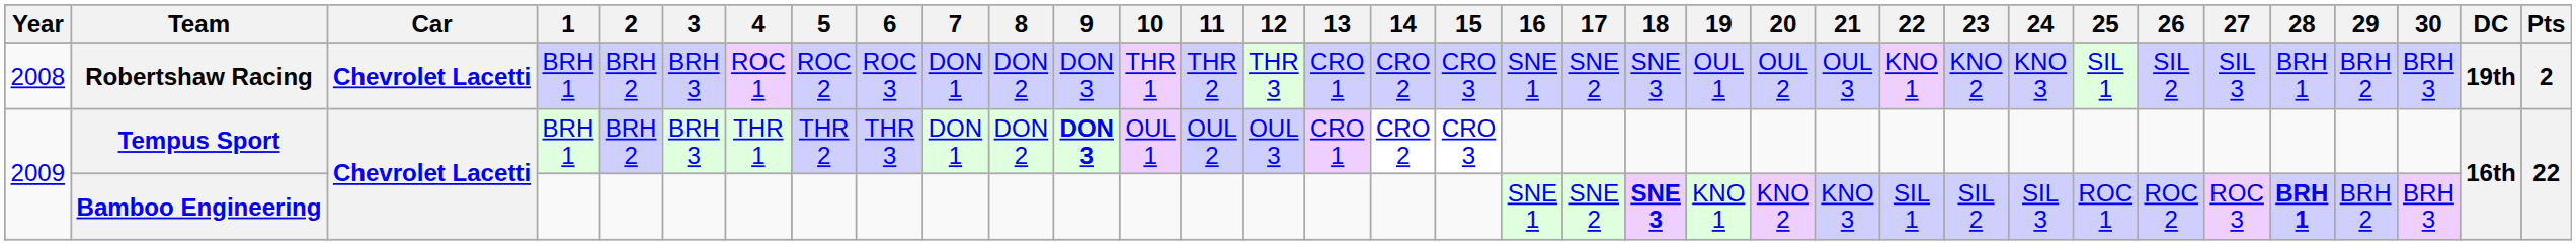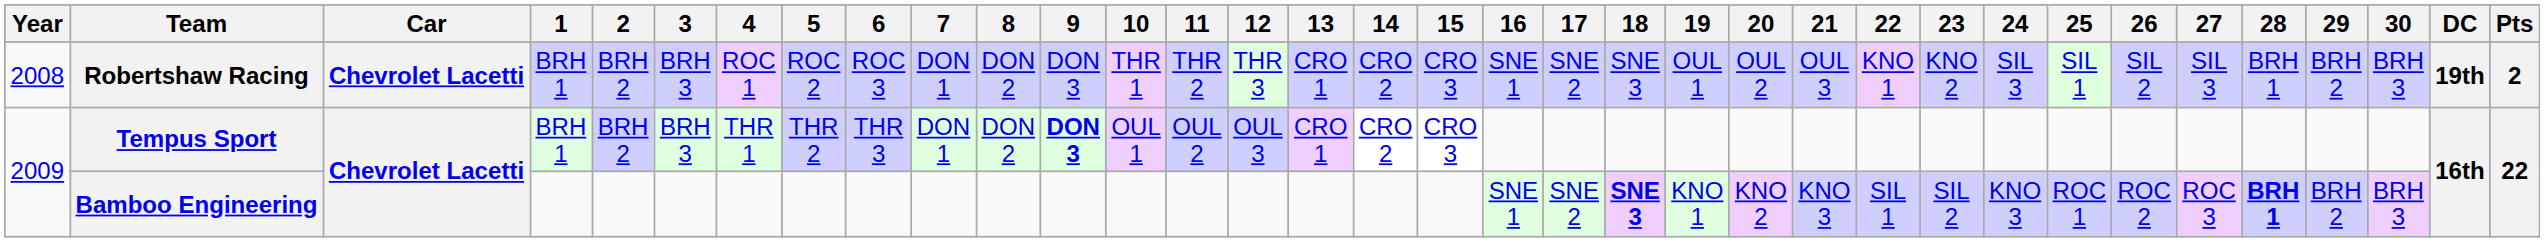 <table class="wikitable" style="text-align:center; font-size:85%">
 <tr>
 <th>Year</th>
 <th>Team</th>
 <th>Car</th>
 <th>1</th>
 <th>2</th>
 <th>3</th>
 <th>4</th>
 <th>5</th>
 <th>6</th>
 <th>7</th>
 <th>8</th>
 <th>9</th>
 <th>10</th>
 <th>11</th>
 <th>12</th>
 <th>13</th>
 <th>14</th>
 <th>15</th>
 <th>16</th>
 <th>17</th>
 <th>18</th>
 <th>19</th>
 <th>20</th>
 <th>21</th>
 <th>22</th>
 <th>23</th>
 <th>24</th>
 <th>25</th>
 <th>26</th>
 <th>27</th>
 <th>28</th>
 <th>29</th>
 <th>30</th>
 <th>DC</th>
 <th>Pts</th>
 </tr>
 <tr>
 <td><a href='#'>2008</a></td>
 <th nowrap>Robertshaw Racing</th>
 <th nowrap><a href='#'>Chevrolet Lacetti</a></th>
 <td style="background:#CFCFFF;"><a href='#'>BRH<br>1</a><br></td>
 <td style="background:#CFCFFF;"><a href='#'>BRH<br>2</a><br></td>
 <td style="background:#CFCFFF;"><a href='#'>BRH<br>3</a><br></td>
 <td style="background:#EFCFFF;"><a href='#'>ROC<br>1</a><br></td>
 <td style="background:#CFCFFF;"><a href='#'>ROC<br>2</a><br></td>
 <td style="background:#CFCFFF;"><a href='#'>ROC<br>3</a><br></td>
 <td style="background:#CFCFFF;"><a href='#'>DON<br>1</a><br></td>
 <td style="background:#CFCFFF;"><a href='#'>DON<br>2</a><br></td>
 <td style="background:#CFCFFF;"><a href='#'>DON<br>3</a><br></td>
 <td style="background:#EFCFFF;"><a href='#'>THR<br>1</a><br></td>
 <td style="background:#CFCFFF;"><a href='#'>THR<br>2</a><br></td>
 <td style="background:#DFFFDF;"><a href='#'>THR<br>3</a><br></td>
 <td style="background:#CFCFFF;"><a href='#'>CRO<br>1</a><br></td>
 <td style="background:#CFCFFF;"><a href='#'>CRO<br>2</a><br></td>
 <td style="background:#CFCFFF;"><a href='#'>CRO<br>3</a><br></td>
 <td style="background:#CFCFFF;"><a href='#'>SNE<br>1</a><br></td>
 <td style="background:#CFCFFF;"><a href='#'>SNE<br>2</a><br></td>
 <td style="background:#CFCFFF;"><a href='#'>SNE<br>3</a><br></td>
 <td style="background:#CFCFFF;"><a href='#'>OUL<br>1</a><br></td>
 <td style="background:#CFCFFF;"><a href='#'>OUL<br>2</a><br></td>
 <td style="background:#CFCFFF;"><a href='#'>OUL<br>3</a><br></td>
 <td style="background:#EFCFFF;"><a href='#'>KNO<br>1</a><br></td>
 <td style="background:#CFCFFF;"><a href='#'>KNO<br>2</a><br></td>
-<td style="background:#CFCFFF;"><a href='#'>KNO<br>3</a><br></td>
+<td style="background:#CFCFFF;"><a href='#'>SIL<br>3</a><br></td>
 <td style="background:#DFFFDF;"><a href='#'>SIL<br>1</a><br></td>
 <td style="background:#CFCFFF;"><a href='#'>SIL<br>2</a><br></td>
 <td style="background:#CFCFFF;"><a href='#'>SIL<br>3</a><br></td>
 <td style="background:#CFCFFF;"><a href='#'>BRH<br>1</a><br></td>
 <td style="background:#CFCFFF;"><a href='#'>BRH<br>2</a><br></td>
 <td style="background:#CFCFFF;"><a href='#'>BRH<br>3</a><br></td>
 <th>19th</th>
 <th>2</th>
 </tr>
 <tr>
 <td rowspan=2><a href='#'>2009</a></td>
 <th nowrap><a href='#'>Tempus Sport</a></th>
 <th rowspan=2 nowrap><a href='#'>Chevrolet Lacetti</a></th>
 <td style="background:#DFFFDF;"><a href='#'>BRH<br>1</a><br></td>
 <td style="background:#CFCFFF;"><a href='#'>BRH<br>2</a><br></td>
 <td style="background:#DFFFDF;"><a href='#'>BRH<br>3</a><br></td>
 <td style="background:#DFFFDF;"><a href='#'>THR<br>1</a><br></td>
 <td style="background:#CFCFFF;"><a href='#'>THR<br>2</a><br></td>
 <td style="background:#CFCFFF;"><a href='#'>THR<br>3</a><br></td>
 <td style="background:#DFFFDF;"><a href='#'>DON<br>1</a><br></td>
 <td style="background:#DFFFDF;"><a href='#'>DON<br>2</a><br></td>
 <td style="background:#DFFFDF;"><strong><a href='#'>DON<br>3</a></strong><br></td>
 <td style="background:#EFCFFF;"><a href='#'>OUL<br>1</a><br></td>
 <td style="background:#CFCFFF;"><a href='#'>OUL<br>2</a><br></td>
 <td style="background:#CFCFFF;"><a href='#'>OUL<br>3</a><br></td>
 <td style="background:#EFCFFF;"><a href='#'>CRO<br>1</a><br></td>
 <td style="background:#FFFFFF;"><a href='#'>CRO<br>2</a><br></td>
 <td style="background:#FFFFFF;"><a href='#'>CRO<br>3</a><br></td>
 <td></td>
 <td></td>
 <td></td>
 <td></td>
 <td></td>
 <td></td>
 <td></td>
 <td></td>
 <td></td>
 <td></td>
 <td></td>
 <td></td>
 <td></td>
 <td></td>
 <td></td>
 <th rowspan=2>16th</th>
 <th rowspan=2>22</th>
 </tr>
 <tr>
 <th nowrap><a href='#'>Bamboo Engineering</a></th>
 <td></td>
 <td></td>
 <td></td>
 <td></td>
 <td></td>
 <td></td>
 <td></td>
 <td></td>
 <td></td>
 <td></td>
 <td></td>
 <td></td>
 <td></td>
 <td></td>
 <td></td>
 <td style="background:#DFFFDF;"><a href='#'>SNE<br>1</a><br></td>
 <td style="background:#DFFFDF;"><a href='#'>SNE<br>2</a><br></td>
 <td style="background:#EFCFFF;"><strong><a href='#'>SNE<br>3</a></strong><br></td>
 <td style="background:#DFFFDF;"><a href='#'>KNO<br>1</a><br></td>
 <td style="background:#EFCFFF;"><a href='#'>KNO<br>2</a><br></td>
 <td style="background:#CFCFFF;"><a href='#'>KNO<br>3</a><br></td>
 <td style="background:#CFCFFF;"><a href='#'>SIL<br>1</a><br></td>
 <td style="background:#CFCFFF;"><a href='#'>SIL<br>2</a><br></td>
-<td style="background:#CFCFFF;"><a href='#'>SIL<br>3</a><br></td>
+<td style="background:#CFCFFF;"><a href='#'>KNO<br>3</a><br></td>
 <td style="background:#CFCFFF;"><a href='#'>ROC<br>1</a><br></td>
 <td style="background:#CFCFFF;"><a href='#'>ROC<br>2</a><br></td>
 <td style="background:#EFCFFF;"><a href='#'>ROC<br>3</a><br></td>
 <td style="background:#CFCFFF;"><strong><a href='#'>BRH<br>1</a><br></strong></td>
 <td style="background:#CFCFFF;"><a href='#'>BRH<br>2</a><br></td>
 <td style="background:#EFCFFF;"><a href='#'>BRH<br>3</a><br></td>
 </tr>
 </table>
